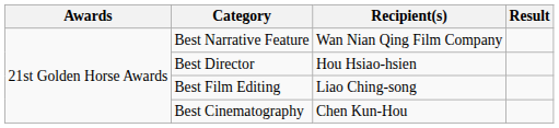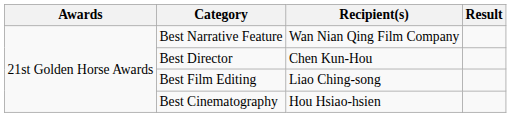 <table class="wikitable">
 <tr>
 <th>Awards</th>
 <th>Category</th>
 <th>Recipient(s)</th>
 <th>Result</th>
 </tr>
 <tr>
 <td rowspan="4">21st Golden Horse Awards</td>
 <td>Best Narrative Feature</td>
 <td>Wan Nian Qing Film Company</td>
 <td></td>
 </tr>
 <tr>
 <td>Best Director</td>
-<td>Hou Hsiao-hsien</td>
+<td>Chen Kun-Hou</td>
 <td></td>
 </tr>
 <tr>
 <td>Best Film Editing</td>
 <td>Liao Ching-song</td>
 <td></td>
 </tr>
 <tr>
 <td>Best Cinematography</td>
-<td>Chen Kun-Hou</td>
+<td>Hou Hsiao-hsien</td>
 <td></td>
 </tr>
 </table>
